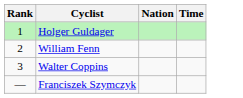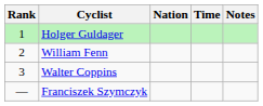 <table class="wikitable sortable" style="text-align:center">
 <tr>
 <th>Rank</th>
 <th>Cyclist</th>
 <th>Nation</th>
 <th>Time</th>
+<th>Notes</th>
 </tr>
 <tr bgcolor=bbf3bb>
 <td>1</td>
 <td align=left><a href='#'>Holger Guldager</a></td>
 <td align=left></td>
+<td></td>
 <td></td>
 </tr>
 <tr>
 <td>2</td>
 <td align=left><a href='#'>William Fenn</a></td>
 <td align=left></td>
 <td></td>
+<td></td>
 </tr>
 <tr>
 <td>3</td>
 <td align=left><a href='#'>Walter Coppins</a></td>
 <td align=left></td>
+<td></td>
 <td></td>
 </tr>
 <tr>
 <td data-sort-value=4>—</td>
 <td align=left><a href='#'>Franciszek Szymczyk</a></td>
 <td align=left></td>
 <td></td>
+<td></td>
 </tr>
 </table>
